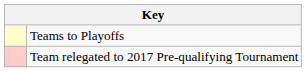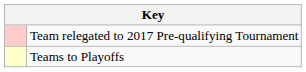 <table class="wikitable" style="text-align: center;">
 <tr>
 <th colspan=2>Key</th>
 </tr>
 <tr>
+<td style="background:#fcc; width:20px;"></td>
+<td align=left>Team relegated to 2017 Pre-qualifying Tournament</td>
+</tr>
+<tr>
 <td style="background:#ffc; width:20px;"></td>
 <td align=left>Teams to Playoffs</td>
 </tr>
-<tr>
-<td style="background:#fcc; width:20px;"></td>
-<td align=left>Team relegated to 2017 Pre-qualifying Tournament</td>
-</tr>
 </table>
